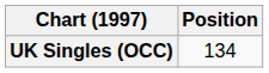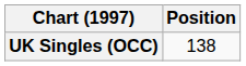 <table class="wikitable plainrowheaders" style="text-align:center">
 <tr>
 <th>Chart (1997)</th>
 <th>Position</th>
 </tr>
 <tr>
 <th scope="row">UK Singles (OCC)</th>
-<td>134</td>
+<td>138</td>
 </tr>
 </table>
